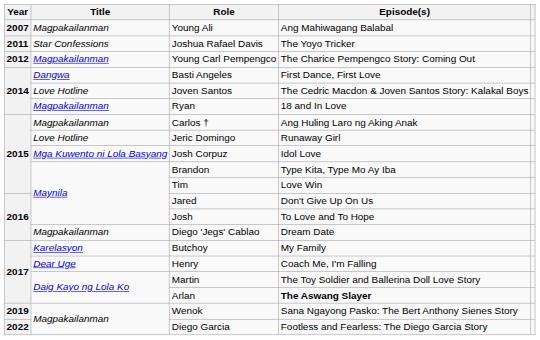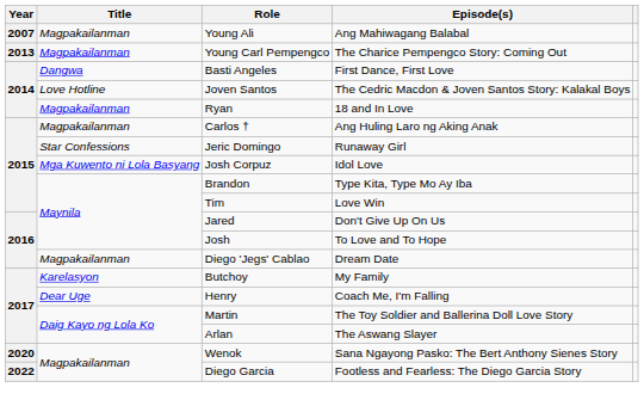 <table class="wikitable sortable plainrowheaders">
 <tr>
 <th scope="col">Year</th>
 <th scope="col">Title</th>
 <th scope="col">Role</th>
 <th scope="col" class="unsortable">Episode(s)</th>
 <th scope="col" class="unsortable"></th>
 </tr>
 <tr>
 <th scope="row">2007</th>
 <td><em>Magpakailanman</em></td>
 <td>Young Ali</td>
 <td>Ang Mahiwagang Balabal</td>
 <td></td>
 </tr>
 <tr>
-<th scope="row">2011</th>
-<td><em>Star Confessions</em></td>
-<td>Joshua Rafael Davis</td>
-<td>The Yoyo Tricker</td>
-<td></td>
-</tr>
-<tr>
-<th scope="row">2012</th>
+<th scope="row">2013</th>
 <td><em><a href='#'>Magpakailanman</a></em></td>
 <td>Young Carl Pempengco</td>
 <td>The Charice Pempengco Story: Coming Out</td>
 <td></td>
 </tr>
 <tr>
 <th rowspan="3" scope="row">2014</th>
 <td><em><a href='#'>Dangwa</a></em></td>
 <td>Basti Angeles</td>
 <td>First Dance, First Love</td>
 <td></td>
 </tr>
 <tr>
 <td><em>Love Hotline</em></td>
 <td>Joven Santos</td>
 <td>The Cedric Macdon & Joven Santos Story: Kalakal Boys</td>
 <td></td>
 </tr>
 <tr>
 <td><em><a href='#'>Magpakailanman</a></em></td>
 <td>Ryan</td>
 <td>18 and In Love</td>
 <td></td>
 </tr>
 <tr>
 <th rowspan="5" scope="row">2015</th>
 <td><em>Magpakailanman</em></td>
 <td>Carlos †</td>
 <td>Ang Huling Laro ng Aking Anak</td>
 <td></td>
 </tr>
 <tr>
-<td><em>Love Hotline</em></td>
+<td><em>Star Confessions</em></td>
 <td>Jeric Domingo</td>
 <td>Runaway Girl</td>
 <td></td>
 </tr>
 <tr>
 <td><em><a href='#'>Mga Kuwento ni Lola Basyang</a></em></td>
 <td>Josh Corpuz</td>
 <td>Idol Love</td>
 <td></td>
 </tr>
 <tr>
 <td rowspan="4"><em><a href='#'>Maynila</a></em></td>
 <td>Brandon</td>
 <td>Type Kita, Type Mo Ay Iba</td>
 <td></td>
 </tr>
 <tr>
 <td>Tim</td>
 <td>Love Win</td>
 <td></td>
 </tr>
 <tr>
 <th rowspan="3" scope="row">2016</th>
 <td>Jared</td>
 <td>Don't Give Up On Us</td>
 <td></td>
 </tr>
 <tr>
 <td>Josh</td>
 <td>To Love and To Hope</td>
 <td></td>
 </tr>
 <tr>
 <td><em>Magpakailanman</em></td>
 <td>Diego 'Jegs' Cablao</td>
 <td>Dream Date</td>
 <td></td>
 </tr>
 <tr>
 <th rowspan="4" scope="row">2017</th>
 <td><em><a href='#'>Karelasyon</a></em></td>
 <td>Butchoy</td>
 <td>My Family</td>
 <td></td>
 </tr>
 <tr>
 <td><em><a href='#'>Dear Uge</a></em></td>
 <td>Henry</td>
 <td>Coach Me, I'm Falling</td>
 <td></td>
 </tr>
 <tr>
 <td rowspan="2"><em><a href='#'>Daig Kayo ng Lola Ko</a></em></td>
 <td>Martin</td>
 <td>The Toy Soldier and Ballerina Doll Love Story</td>
 <td></td>
 </tr>
 <tr>
 <td>Arlan</td>
-<td><strong>The Aswang Slayer</strong></td>
+<td>The Aswang Slayer</td>
 <td></td>
 </tr>
 <tr>
-<th scope="row">2019</th>
+<th scope="row">2020</th>
 <td rowspan="2"><em>Magpakailanman</em></td>
 <td>Wenok</td>
 <td>Sana Ngayong Pasko: The Bert Anthony Sienes Story</td>
 <td></td>
 </tr>
 <tr>
 <th scope="row">2022</th>
 <td>Diego Garcia</td>
 <td>Footless and Fearless: The Diego Garcia Story</td>
 <td></td>
 </tr>
 </table>
